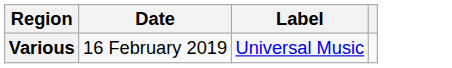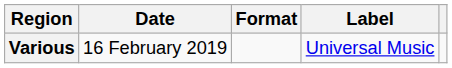 <table class="wikitable plainrowheaders">
 <tr>
 <th scope="col">Region</th>
 <th scope="col">Date</th>
+<th scope="col">Format</th>
 <th scope="col">Label</th>
 <th scope="col"></th>
 </tr>
 <tr>
 <th scope="row">Various</th>
 <td>16 February 2019</td>
+<td></td>
 <td><a href='#'>Universal Music</a></td>
 <td style="text-align:center;"></td>
 </tr>
 </table>
